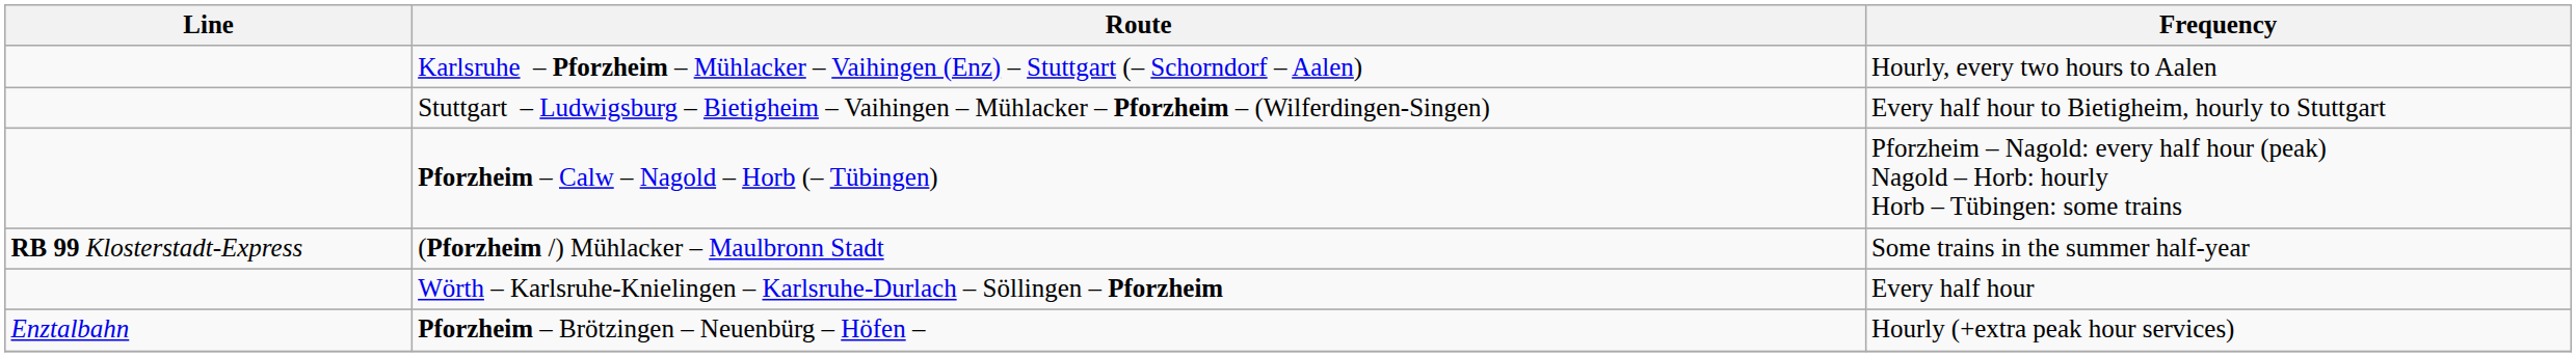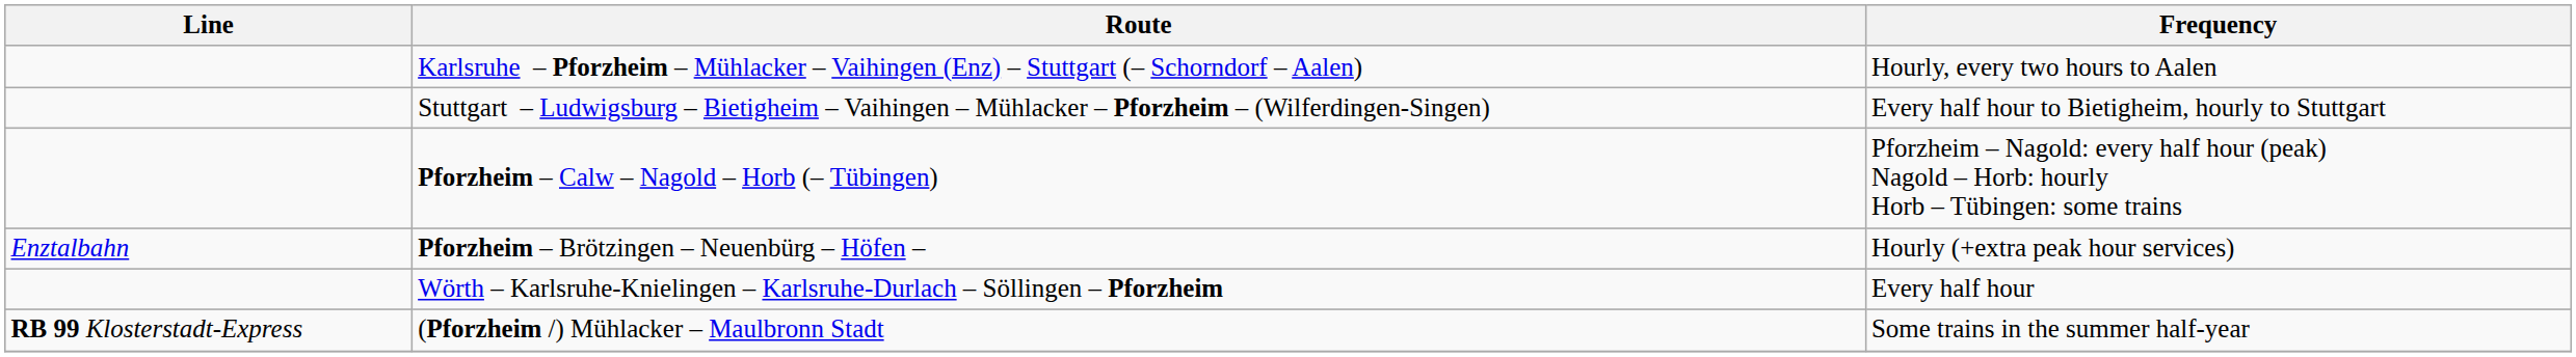 <table class="wikitable" width="100%">
 <tr>
 <th>Line</th>
 <th>Route</th>
 <th>Frequency</th>
 </tr>
 <tr>
 <td></td>
 <td><a href='#'>Karlsruhe</a>  – <strong>Pforzheim</strong> – <a href='#'>Mühlacker</a> – <a href='#'>Vaihingen (Enz)</a> – <a href='#'>Stuttgart</a> (– <a href='#'>Schorndorf</a> – <a href='#'>Aalen</a>)</td>
 <td>Hourly, every two hours to Aalen</td>
 </tr>
 <tr>
 <td></td>
 <td>Stuttgart  – <a href='#'>Ludwigsburg</a> – <a href='#'>Bietigheim</a> – Vaihingen – Mühlacker – <strong>Pforzheim</strong> – (Wilferdingen-Singen)</td>
 <td>Every half hour to Bietigheim, hourly to Stuttgart</td>
 </tr>
 <tr>
 <td></td>
 <td><strong>Pforzheim</strong> –  <a href='#'>Calw</a> – <a href='#'>Nagold</a> – <a href='#'>Horb</a> (– <a href='#'>Tübingen</a>)</td>
 <td>Pforzheim – Nagold: every half hour (peak)<br>Nagold – Horb: hourly<br>Horb – Tübingen: some trains</td>
 </tr>
 <tr>
-<td><strong>RB 99</strong> <em>Klosterstadt-Express</em></td>
-<td>(<strong>Pforzheim</strong> /) Mühlacker –  <a href='#'>Maulbronn Stadt</a></td>
-<td>Some trains in the summer half-year</td>
+<td> <em><a href='#'>Enztalbahn</a></em></td>
+<td><strong>Pforzheim</strong> – Brötzingen – Neuenbürg – <a href='#'>Höfen</a> –  </td>
+<td>Hourly (+extra peak hour services)</td>
 </tr>
 <tr>
 <td></td>
 <td> <a href='#'>Wörth</a> – Karlsruhe-Knielingen –  <a href='#'>Karlsruhe-Durlach</a> – Söllingen – <strong>Pforzheim</strong></td>
 <td>Every half hour</td>
 </tr>
 <tr>
-<td> <em><a href='#'>Enztalbahn</a></em></td>
-<td><strong>Pforzheim</strong> – Brötzingen – Neuenbürg – <a href='#'>Höfen</a> –  </td>
-<td>Hourly (+extra peak hour services)</td>
+<td><strong>RB 99</strong> <em>Klosterstadt-Express</em></td>
+<td>(<strong>Pforzheim</strong> /) Mühlacker –  <a href='#'>Maulbronn Stadt</a></td>
+<td>Some trains in the summer half-year</td>
 </tr>
 <tr>
 </tr>
 </table>
